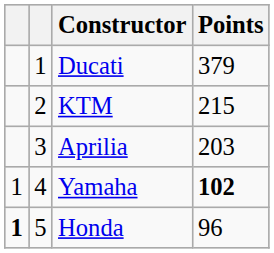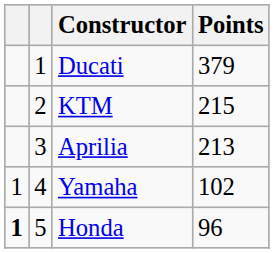 <table class="wikitable" style="font-size: 95%;">
 <tr>
 <th></th>
 <th></th>
 <th>Constructor</th>
 <th>Points</th>
 </tr>
 <tr>
 <td></td>
 <td align=center>1</td>
 <td> <a href='#'>Ducati</a></td>
 <td align=left>379</td>
 </tr>
 <tr>
 <td></td>
 <td align=center>2</td>
 <td> <a href='#'>KTM</a></td>
 <td align=left>215</td>
 </tr>
 <tr>
 <td></td>
 <td align=center>3</td>
 <td> <a href='#'>Aprilia</a></td>
-<td align=left>203</td>
+<td align=left>213</td>
 </tr>
 <tr>
 <td> 1</td>
 <td align=center>4</td>
 <td> <a href='#'>Yamaha</a></td>
-<td align=left><strong>102</strong></td>
+<td align=left>102</td>
 </tr>
 <tr>
 <td><strong> 1</strong></td>
 <td align=center>5</td>
 <td> <a href='#'>Honda</a></td>
 <td align=left>96</td>
 </tr>
 </table>
